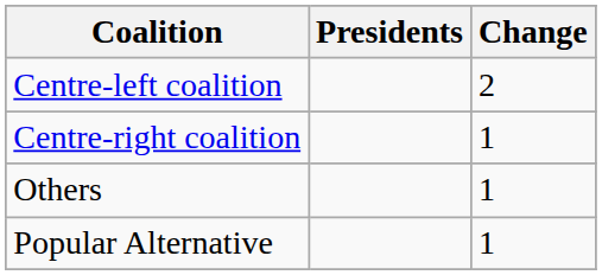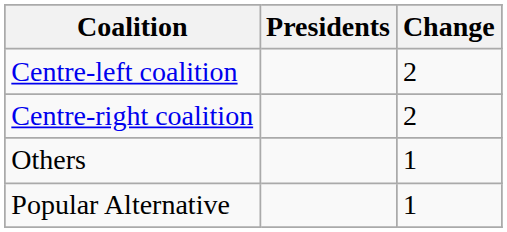 <table class="wikitable sortable style">
 <tr>
 <th>Coalition</th>
 <th>Presidents</th>
 <th>Change</th>
 </tr>
 <tr>
 <td><a href='#'>Centre-left coalition</a></td>
 <td></td>
 <td>2</td>
 </tr>
 <tr>
 <td><a href='#'>Centre-right coalition</a></td>
 <td></td>
-<td>1</td>
+<td>2</td>
 </tr>
 <tr>
 <td>Others</td>
 <td></td>
 <td>1</td>
 </tr>
 <tr>
 <td>Popular Alternative</td>
 <td></td>
 <td>1</td>
 </tr>
 </table>
